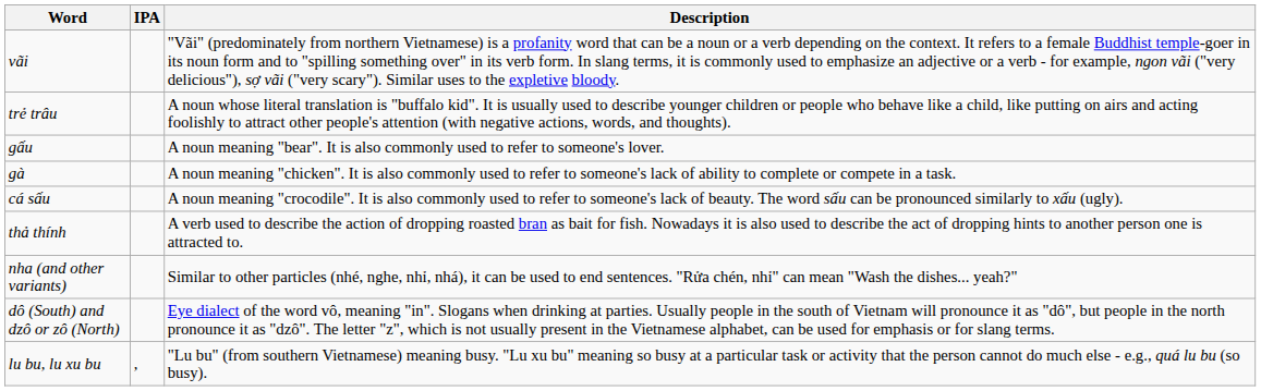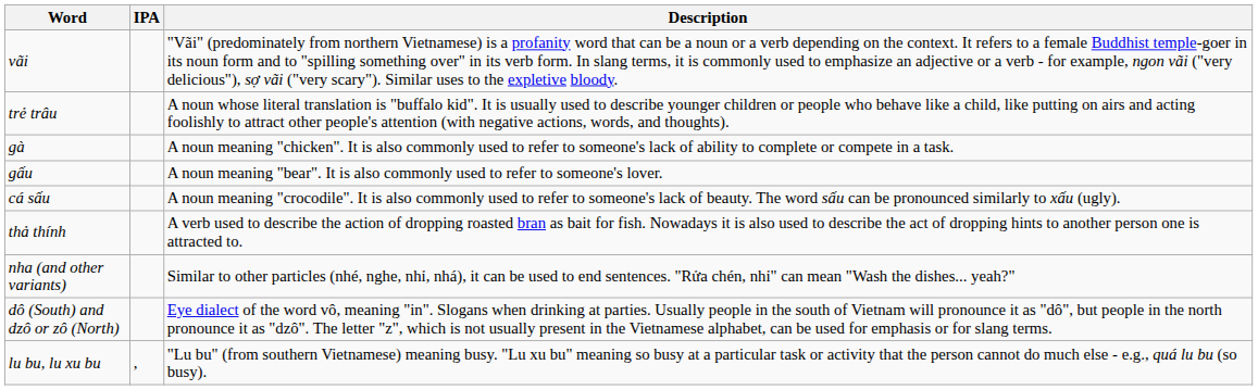 <table class="wikitable">
 <tr>
 <th>Word</th>
 <th>IPA</th>
 <th>Description</th>
 </tr>
 <tr>
 <td><em>vãi</em></td>
 <td></td>
 <td>"Vãi" (predominately from northern Vietnamese) is a <a href='#'>profanity</a> word that can be a noun or a verb depending on the context. It refers to a female <a href='#'>Buddhist temple</a>-goer in its noun form and to "spilling something over" in its verb form. In slang terms, it is commonly used to emphasize an adjective or a verb - for example, <em>ngon vãi</em> ("very delicious"), <em>sợ vãi</em> ("very scary"). Similar uses to the <a href='#'>expletive</a> <a href='#'>bloody</a>.</td>
 </tr>
 <tr>
 <td><em>trẻ trâu</em></td>
 <td></td>
 <td>A noun whose literal translation is "buffalo kid". It is usually used to describe younger children or people who behave like a child, like putting on airs and acting foolishly to attract other people's attention (with negative actions, words, and thoughts).</td>
 </tr>
 <tr>
+<td><em>gà</em></td>
+<td></td>
+<td>A noun meaning "chicken". It is also commonly used to refer to someone's lack of ability to complete or compete in a task.</td>
+</tr>
+<tr>
 <td><em>gấu</em></td>
 <td></td>
 <td>A noun meaning "bear". It is also commonly used to refer to someone's lover.</td>
-</tr>
-<tr>
-<td><em>gà</em></td>
-<td></td>
-<td>A noun meaning "chicken". It is also commonly used to refer to someone's lack of ability to complete or compete in a task.</td>
 </tr>
 <tr>
 <td><em>cá sấu</em></td>
 <td></td>
 <td>A noun meaning "crocodile". It is also commonly used to refer to someone's lack of beauty. The word <em>sấu</em> can be pronounced similarly to <em>xấu</em> (ugly).</td>
 </tr>
 <tr>
 <td><em>thả thính</em></td>
 <td></td>
 <td>A verb used to describe the action of dropping roasted <a href='#'>bran</a> as bait for fish. Nowadays it is also used to describe the act of dropping hints to another person one is attracted to.</td>
 </tr>
 <tr>
 <td><em>nha (and other variants)</em></td>
 <td></td>
 <td>Similar to other particles (nhé, nghe, nhỉ, nhá), it can be used to end sentences. "Rửa chén, nhỉ" can mean "Wash the dishes... yeah?"</td>
 </tr>
 <tr>
 <td><em>dô (South) and dzô or zô (North)</em></td>
 <td></td>
 <td><a href='#'>Eye dialect</a> of the word vô, meaning "in". Slogans when drinking at parties. Usually people in the south of Vietnam will pronounce it as "dô", but people in the north pronounce it as "dzô". The letter "z", which is not usually present in the Vietnamese alphabet, can be used for emphasis or for slang terms.</td>
 </tr>
 <tr>
 <td><em>lu bu, lu xu bu</em></td>
 <td>,<br></td>
 <td>"Lu bu" (from southern Vietnamese) meaning busy. "Lu xu bu" meaning so busy at a particular task or activity that the person cannot do much else - e.g., <em>quá lu bu</em> (so busy).</td>
 </tr>
 </table>
